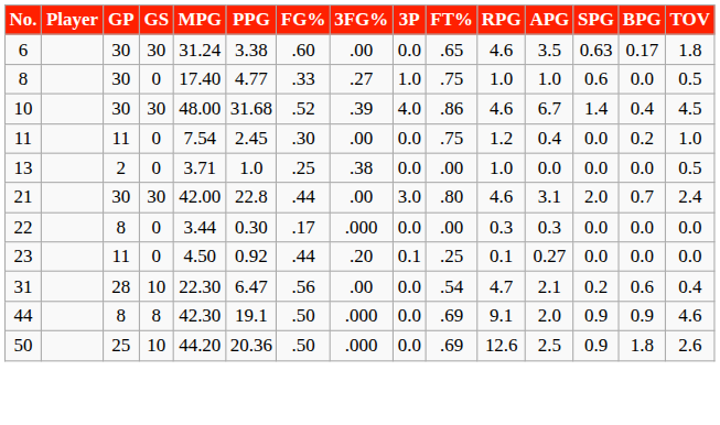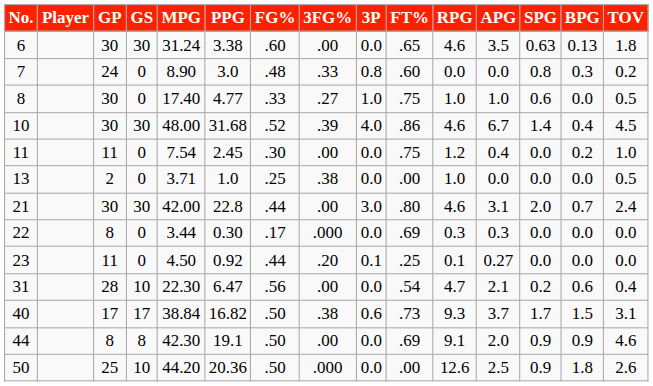 <table class="wikitable sortable">
 <tr>
 <th style="background:#ff2000; color:#fff; width:1%;">No.</th>
 <th style="background:#ff2000; color:#fff; width:10%;">Player</th>
 <th style="background:#ff2000; color:#fff; width:6%;">GP</th>
 <th style="background:#ff2000; color:#fff; width:6%;">GS</th>
 <th style="background:#ff2000; color:#fff; width:6%;">MPG</th>
 <th style="background:#ff2000; color:#fff; width:6%;">PPG</th>
 <th style="background:#ff2000; color:#fff; width:6%;">FG%</th>
 <th style="background:#ff2000; color:#fff; width:6%;">3FG%</th>
 <th style="background:#ff2000; color:#fff; width:6%;">3P</th>
 <th style="background:#ff2000; color:#fff; width:6%;">FT%</th>
 <th style="background:#ff2000; color:#fff; width:6%;">RPG</th>
 <th style="background:#ff2000; color:#fff; width:6%;">APG</th>
 <th style="background:#ff2000; color:#fff; width:6%;">SPG</th>
 <th style="background:#ff2000; color:#fff; width:6%;">BPG</th>
 <th style="background:#ff2000; color:#fff; width:6%;">TOV</th>
 </tr>
 <tr style="text-align:center;" bgcolor="">
 <td>6</td>
 <td></td>
 <td>30</td>
 <td>30</td>
 <td>31.24</td>
 <td>3.38</td>
 <td>.60</td>
 <td style="background: color:white">.00</td>
 <td>0.0</td>
 <td style="background: color:white">.65</td>
 <td>4.6</td>
 <td>3.5</td>
 <td>0.63</td>
-<td>0.17</td>
+<td>0.13</td>
 <td>1.8</td>
+</tr>
+<tr style="text-align:center;" bgcolor="">
+<td>7</td>
+<td></td>
+<td>24</td>
+<td>0</td>
+<td>8.90</td>
+<td>3.0</td>
+<td style="background: color:white">.48</td>
+<td>.33</td>
+<td>0.8</td>
+<td>.60</td>
+<td>0.0</td>
+<td>0.0</td>
+<td>0.8</td>
+<td>0.3</td>
+<td>0.2</td>
 </tr>
 <tr style="text-align:center;" bgcolor="">
 <td>8</td>
 <td></td>
 <td style="background: color:white">30</td>
 <td style="background: color:white">0</td>
 <td>17.40</td>
 <td>4.77</td>
 <td>.33</td>
 <td>.27</td>
 <td>1.0</td>
 <td>.75</td>
 <td>1.0</td>
 <td>1.0</td>
 <td>0.6</td>
 <td>0.0</td>
 <td>0.5</td>
 </tr>
 <tr style="text-align:center;" bgcolor="">
 <td>10</td>
 <td></td>
 <td style="background: color:white">30</td>
 <td>30</td>
 <td>48.00</td>
 <td>31.68</td>
 <td>.52</td>
 <td>.39</td>
 <td>4.0</td>
 <td>.86</td>
 <td>4.6</td>
 <td>6.7</td>
 <td>1.4</td>
 <td>0.4</td>
 <td>4.5</td>
 </tr>
 <tr style="text-align:center;" bgcolor="">
 <td>11</td>
 <td></td>
 <td style="background: color:white">11</td>
 <td>0</td>
 <td>7.54</td>
 <td>2.45</td>
 <td>.30</td>
 <td>.00</td>
 <td>0.0</td>
 <td>.75</td>
 <td>1.2</td>
 <td>0.4</td>
 <td>0.0</td>
 <td>0.2</td>
 <td>1.0</td>
 </tr>
 <tr style="text-align:center;" bgcolor="">
 <td>13</td>
 <td></td>
 <td>2</td>
 <td>0</td>
 <td>3.71</td>
 <td style="background: color:white">1.0</td>
 <td>.25</td>
 <td>.38</td>
 <td>0.0</td>
 <td>.00</td>
 <td>1.0</td>
 <td>0.0</td>
 <td>0.0</td>
 <td>0.0</td>
 <td>0.5</td>
 </tr>
 <tr style="text-align:center;" bgcolor="">
 <td>21</td>
 <td></td>
 <td style="background: color:white">30</td>
 <td style="background: color:white">30</td>
 <td>42.00</td>
 <td>22.8</td>
 <td>.44</td>
 <td>.00</td>
 <td>3.0</td>
 <td style="background: color:white">.80</td>
 <td>4.6</td>
 <td>3.1</td>
 <td>2.0</td>
 <td>0.7</td>
 <td>2.4</td>
 </tr>
 <tr style="text-align:center;" bgcolor="">
 <td>22</td>
 <td></td>
 <td>8</td>
 <td>0</td>
 <td>3.44</td>
 <td style="background: color:white">0.30</td>
 <td>.17</td>
 <td>.000</td>
 <td>0.0</td>
-<td>.00</td>
+<td>.69</td>
 <td>0.3</td>
 <td>0.3</td>
 <td>0.0</td>
 <td>0.0</td>
 <td>0.0</td>
 </tr>
 <tr style="text-align:center;" bgcolor="">
 <td>23</td>
 <td></td>
 <td style="background: color:white">11</td>
 <td style="background: color:white">0</td>
 <td>4.50</td>
 <td>0.92</td>
 <td>.44</td>
 <td>.20</td>
 <td>0.1</td>
 <td style="background: color:white">.25</td>
 <td>0.1</td>
 <td>0.27</td>
 <td>0.0</td>
 <td>0.0</td>
 <td>0.0</td>
 </tr>
 <tr style="text-align:center;" bgcolor="">
 <td>31</td>
 <td></td>
 <td style="background: color:white">28</td>
 <td style="background: color:white">10</td>
 <td>22.30</td>
 <td>6.47</td>
 <td>.56</td>
 <td>.00</td>
 <td>0.0</td>
 <td>.54</td>
 <td style="background: color:white">4.7</td>
 <td style="background:color:white">2.1</td>
 <td>0.2</td>
 <td>0.6</td>
 <td>0.4</td>
 </tr>
 <tr style="text-align:center;" bgcolor="">
+<td>40</td>
+<td></td>
+<td style="background: color:white">17</td>
+<td>17</td>
+<td>38.84</td>
+<td>16.82</td>
+<td>.50</td>
+<td>.38</td>
+<td>0.6</td>
+<td>.73</td>
+<td>9.3</td>
+<td>3.7</td>
+<td>1.7</td>
+<td>1.5</td>
+<td>3.1</td>
+</tr>
+<tr style="text-align:center;" bgcolor="">
 <td>44</td>
 <td></td>
 <td style="background: color:white">8</td>
 <td>8</td>
 <td>42.30</td>
 <td>19.1</td>
 <td>.50</td>
-<td>.000</td>
+<td>.00</td>
 <td>0.0</td>
 <td>.69</td>
 <td>9.1</td>
 <td>2.0</td>
 <td>0.9</td>
 <td>0.9</td>
 <td>4.6</td>
 </tr>
 <tr style="text-align:center;"bgcolor="">
 <td>50</td>
 <td></td>
 <td style="background: color:white">25</td>
 <td>10</td>
 <td>44.20</td>
 <td>20.36</td>
 <td>.50</td>
 <td>.000</td>
 <td>0.0</td>
-<td>.69</td>
+<td>.00</td>
 <td>12.6</td>
 <td>2.5</td>
 <td>0.9</td>
 <td>1.8</td>
 <td>2.6</td>
 </tr>
 </table>
